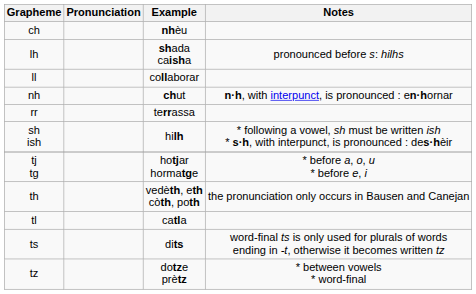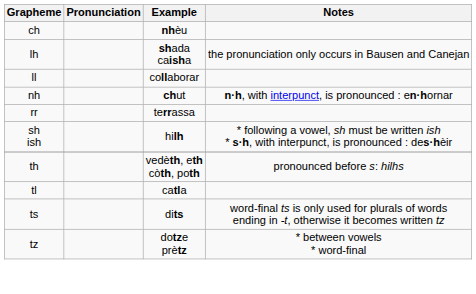 <table class="wikitable" style="margin: 1em auto 1em auto; text-align: center;">
 <tr>
 <th>Grapheme</th>
 <th>Pronunciation</th>
 <th>Example</th>
 <th>Notes</th>
 </tr>
 <tr>
 <td>ch</td>
 <td></td>
 <td><strong>nh</strong>èu</td>
 <td></td>
 </tr>
 <tr>
 <td>lh</td>
 <td></td>
 <td><strong>sh</strong>ada<br>ca<strong>ish</strong>a</td>
-<td>pronounced  before <em>s</em>: <em>hilhs</em> </td>
+<td>the  pronunciation only occurs in Bausen and Canejan</td>
 </tr>
 <tr>
 <td>ll</td>
 <td></td>
 <td>co<strong>ll</strong>aborar</td>
 <td></td>
 </tr>
 <tr>
 <td>nh</td>
 <td></td>
 <td><strong>ch</strong>ut</td>
 <td><strong>n·h</strong>, with <a href='#'>interpunct</a>, is pronounced : e<strong>n·h</strong>ornar</td>
 </tr>
 <tr>
 <td>rr</td>
 <td></td>
 <td>te<strong>rr</strong>assa</td>
 <td></td>
 </tr>
 <tr>
 <td>sh<br>ish</td>
 <td></td>
 <td>hi<strong>lh</strong></td>
 <td>* following a vowel, <em>sh</em> must be written <em>ish</em><br>* <strong>s·h</strong>, with interpunct, is pronounced : de<strong>s·h</strong>èir</td>
 </tr>
 <tr>
 </tr>
 <tr>
-<td>tj<br>tg</td>
-<td></td>
-<td>ho<strong>tj</strong>ar<br>horma<strong>tg</strong>e</td>
-<td>* before <em>a</em>, <em>o</em>, <em>u</em><br>* before <em>e</em>, <em>i</em></td>
-</tr>
-<tr>
 <td>th</td>
 <td><br></td>
 <td>vedè<strong>th</strong>, e<strong>th</strong><br>cò<strong>th</strong>, po<strong>th</strong></td>
-<td>the  pronunciation only occurs in Bausen and Canejan</td>
+<td>pronounced  before <em>s</em>: <em>hilhs</em> </td>
 </tr>
 <tr>
 <td>tl</td>
 <td></td>
 <td>ca<strong>tl</strong>a</td>
 <td></td>
 </tr>
 <tr>
 <td>ts</td>
 <td></td>
 <td>di<strong>ts</strong></td>
 <td>word-final <em>ts</em> is only used for plurals of words<br>ending in <em>-t</em>, otherwise it becomes written <em>tz</em></td>
 </tr>
 <tr>
 <td>tz</td>
 <td><br></td>
 <td>do<strong>tz</strong>e<br>prè<strong>tz</strong></td>
 <td>* between vowels <br>* word-final</td>
 </tr>
 </table>
